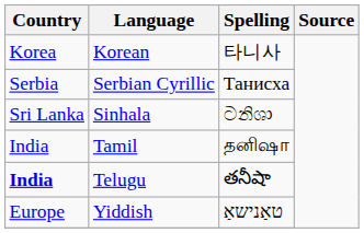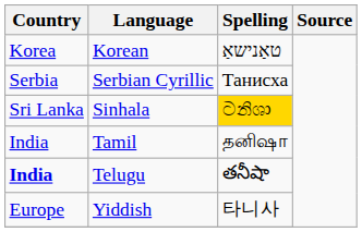 <table class="wikitable sortable">
 <tr>
 <th>Country</th>
 <th>Language</th>
 <th>Spelling</th>
 <th class="unsortable">Source</th>
 </tr>
 <tr>
 <td><a href='#'>Korea</a></td>
 <td><a href='#'>Korean</a></td>
-<td>타니사</td>
+<td>טאַנישאַ</td>
 </tr>
 <tr>
 <td><a href='#'>Serbia</a></td>
 <td><a href='#'>Serbian Cyrillic</a></td>
 <td>Танисха</td>
 </tr>
 <tr>
 <td><a href='#'>Sri Lanka</a></td>
 <td><a href='#'>Sinhala</a></td>
-<td>ටනිශා</td>
+<td style="background: gold;">ටනිශා</td>
 </tr>
 <tr>
 <td><a href='#'>India</a></td>
 <td><a href='#'>Tamil</a></td>
 <td>தனிஷா</td>
 </tr>
 <tr>
 <td><strong><a href='#'>India</a></strong></td>
 <td><a href='#'>Telugu</a></td>
 <td>తనీషా</td>
 </tr>
 <tr>
 <td><a href='#'>Europe</a></td>
 <td><a href='#'>Yiddish</a></td>
-<td>טאַנישאַ</td>
+<td>타니사</td>
 </tr>
 <tr>
 </tr>
 </table>
